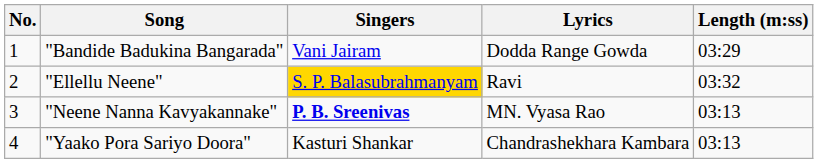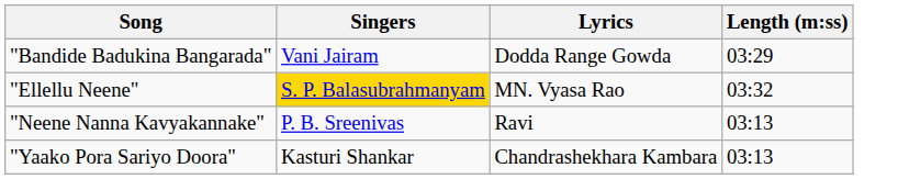 <table class="wikitable" style="font-size:95%;">
 <tr>
-<th>No.</th>
 <th>Song</th>
 <th>Singers</th>
 <th>Lyrics</th>
 <th>Length (m:ss)</th>
 </tr>
 <tr>
-<td>1</td>
 <td>"Bandide Badukina Bangarada"</td>
 <td><a href='#'>Vani Jairam</a></td>
 <td>Dodda Range Gowda</td>
 <td>03:29</td>
 </tr>
 <tr>
-<td>2</td>
 <td>"Ellellu Neene"</td>
 <td style="background: gold;"><a href='#'>S. P. Balasubrahmanyam</a></td>
-<td>Ravi</td>
+<td>MN. Vyasa Rao</td>
 <td>03:32</td>
 </tr>
 <tr>
-<td>3</td>
 <td>"Neene Nanna Kavyakannake"</td>
-<td><strong><a href='#'>P. B. Sreenivas</a></strong></td>
-<td>MN. Vyasa Rao</td>
+<td><a href='#'>P. B. Sreenivas</a></td>
+<td>Ravi</td>
 <td>03:13</td>
 </tr>
 <tr>
-<td>4</td>
 <td>"Yaako Pora Sariyo Doora"</td>
 <td>Kasturi Shankar</td>
 <td>Chandrashekhara Kambara</td>
 <td>03:13</td>
 </tr>
 </table>
